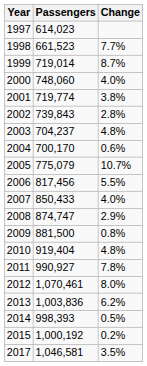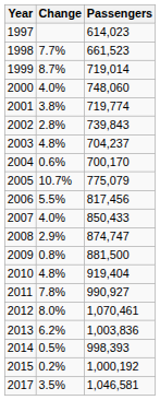 <table class="wikitable">
 <tr>
 <th>Year</th>
+<th>Change</th>
 <th>Passengers</th>
-<th>Change</th>
 </tr>
 <tr>
 <td>1997</td>
+<td></td>
 <td>614,023</td>
-<td></td>
 </tr>
 <tr>
 <td>1998</td>
+<td> 7.7%</td>
 <td>661,523</td>
-<td> 7.7%</td>
 </tr>
 <tr>
 <td>1999</td>
+<td> 8.7%</td>
 <td>719,014</td>
-<td> 8.7%</td>
 </tr>
 <tr>
 <td>2000</td>
+<td> 4.0%</td>
 <td>748,060</td>
-<td> 4.0%</td>
 </tr>
 <tr>
 <td>2001</td>
+<td> 3.8%</td>
 <td>719,774</td>
-<td> 3.8%</td>
 </tr>
 <tr>
 <td>2002</td>
+<td> 2.8%</td>
 <td>739,843</td>
-<td> 2.8%</td>
 </tr>
 <tr>
 <td>2003</td>
+<td> 4.8%</td>
 <td>704,237</td>
-<td> 4.8%</td>
 </tr>
 <tr>
 <td>2004</td>
+<td> 0.6%</td>
 <td>700,170</td>
-<td> 0.6%</td>
 </tr>
 <tr>
 <td>2005</td>
+<td>10.7%</td>
 <td>775,079</td>
-<td>10.7%</td>
 </tr>
 <tr>
 <td>2006</td>
+<td> 5.5%</td>
 <td>817,456</td>
-<td> 5.5%</td>
 </tr>
 <tr>
 <td>2007</td>
+<td> 4.0%</td>
 <td>850,433</td>
-<td> 4.0%</td>
 </tr>
 <tr>
 <td>2008</td>
+<td> 2.9%</td>
 <td>874,747</td>
-<td> 2.9%</td>
 </tr>
 <tr>
 <td>2009</td>
+<td> 0.8%</td>
 <td>881,500</td>
-<td> 0.8%</td>
 </tr>
 <tr>
 <td>2010</td>
+<td> 4.8%</td>
 <td>919,404</td>
-<td> 4.8%</td>
 </tr>
 <tr>
 <td>2011</td>
+<td> 7.8%</td>
 <td>990,927</td>
-<td> 7.8%</td>
 </tr>
 <tr>
 <td>2012</td>
+<td> 8.0%</td>
 <td>1,070,461</td>
-<td> 8.0%</td>
 </tr>
 <tr>
 <td>2013</td>
+<td> 6.2%</td>
 <td>1,003,836</td>
-<td> 6.2%</td>
 </tr>
 <tr>
 <td>2014</td>
+<td> 0.5%</td>
 <td>998,393</td>
-<td> 0.5%</td>
 </tr>
 <tr>
 <td>2015</td>
+<td> 0.2%</td>
 <td>1,000,192</td>
-<td> 0.2%</td>
 </tr>
 <tr>
 <td>2017</td>
+<td> 3.5%</td>
 <td>1,046,581</td>
-<td> 3.5%</td>
 </tr>
 </table>
